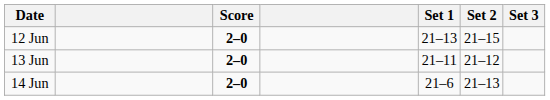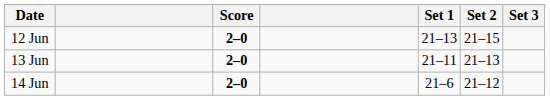 <table class="wikitable" style="text-align: center;">
 <tr>
 <th width="60">Date</th>
 <th align="right" width="270"></th>
 <th width="50">Score</th>
 <th align="left" width="270"></th>
 <th width="50">Set 1</th>
 <th width="50">Set 2</th>
 <th width="50">Set 3</th>
 </tr>
 <tr>
 <td>12 Jun</td>
 <td align=left><strong></strong></td>
 <td align=center><strong>2–0</strong></td>
 <td align=left></td>
 <td>21–13</td>
 <td>21–15</td>
 <td></td>
 </tr>
 <tr>
 <td>13 Jun</td>
 <td align=left><strong></strong></td>
 <td align=center><strong>2–0</strong></td>
 <td align=left></td>
 <td>21–11</td>
-<td>21–12</td>
+<td>21–13</td>
 <td></td>
 </tr>
 <tr>
 <td>14 Jun</td>
 <td align=left><strong></strong></td>
 <td align=center><strong>2–0</strong></td>
 <td align=left></td>
 <td>21–6</td>
-<td>21–13</td>
+<td>21–12</td>
 <td></td>
 </tr>
 </table>
